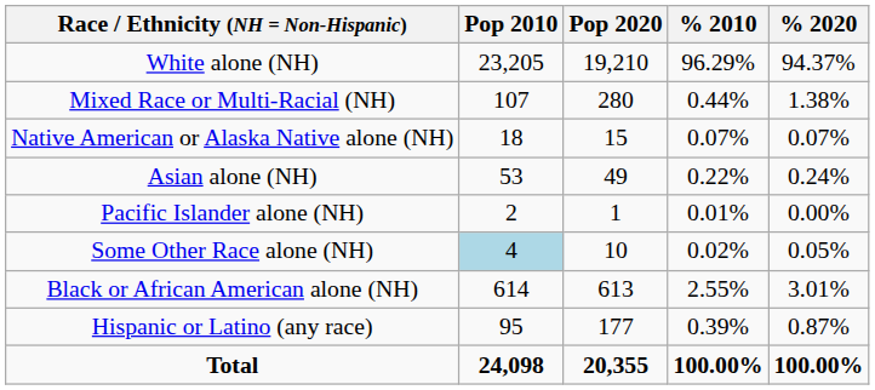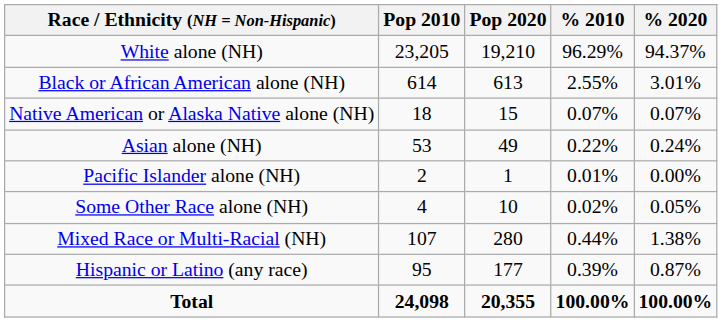 <table class="wikitable" style="text-align:center;">
 <tr>
 <th>Race / Ethnicity <small>(<em>NH = Non-Hispanic</em>)</small></th>
 <th>Pop 2010</th>
 <th>Pop 2020</th>
 <th>% 2010</th>
 <th>% 2020</th>
 </tr>
 <tr>
 <td><a href='#'>White</a> alone (NH)</td>
 <td>23,205</td>
 <td>19,210</td>
 <td>96.29%</td>
 <td>94.37%</td>
 </tr>
 <tr>
-<td><a href='#'>Mixed Race or Multi-Racial</a> (NH)</td>
-<td>107</td>
-<td>280</td>
-<td>0.44%</td>
-<td>1.38%</td>
+<td><a href='#'>Black or African American</a> alone (NH)</td>
+<td>614</td>
+<td>613</td>
+<td>2.55%</td>
+<td>3.01%</td>
 </tr>
 <tr>
 <td><a href='#'>Native American</a> or <a href='#'>Alaska Native</a> alone (NH)</td>
 <td>18</td>
 <td>15</td>
 <td>0.07%</td>
 <td>0.07%</td>
 </tr>
 <tr>
 <td><a href='#'>Asian</a> alone (NH)</td>
 <td>53</td>
 <td>49</td>
 <td>0.22%</td>
 <td>0.24%</td>
 </tr>
 <tr>
 <td><a href='#'>Pacific Islander</a> alone (NH)</td>
 <td>2</td>
 <td>1</td>
 <td>0.01%</td>
 <td>0.00%</td>
 </tr>
 <tr>
 <td><a href='#'>Some Other Race</a> alone (NH)</td>
-<td style="background: lightblue;">4</td>
+<td>4</td>
 <td>10</td>
 <td>0.02%</td>
 <td>0.05%</td>
 </tr>
 <tr>
-<td><a href='#'>Black or African American</a> alone (NH)</td>
-<td>614</td>
-<td>613</td>
-<td>2.55%</td>
-<td>3.01%</td>
+<td><a href='#'>Mixed Race or Multi-Racial</a> (NH)</td>
+<td>107</td>
+<td>280</td>
+<td>0.44%</td>
+<td>1.38%</td>
 </tr>
 <tr>
 <td><a href='#'>Hispanic or Latino</a> (any race)</td>
 <td>95</td>
 <td>177</td>
 <td>0.39%</td>
 <td>0.87%</td>
 </tr>
 <tr>
 <td><strong>Total</strong></td>
 <td><strong>24,098</strong></td>
 <td><strong>20,355</strong></td>
 <td><strong>100.00%</strong></td>
 <td><strong>100.00%</strong></td>
 </tr>
 </table>
